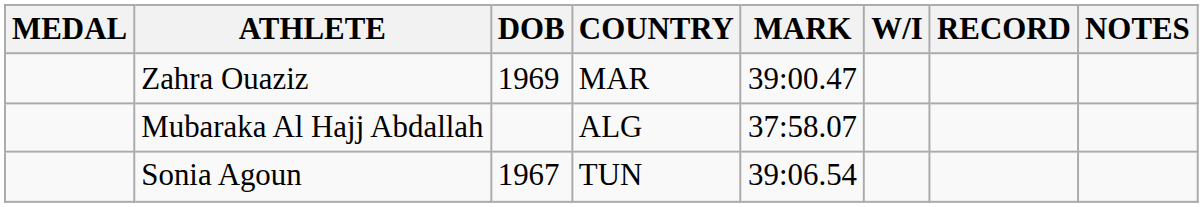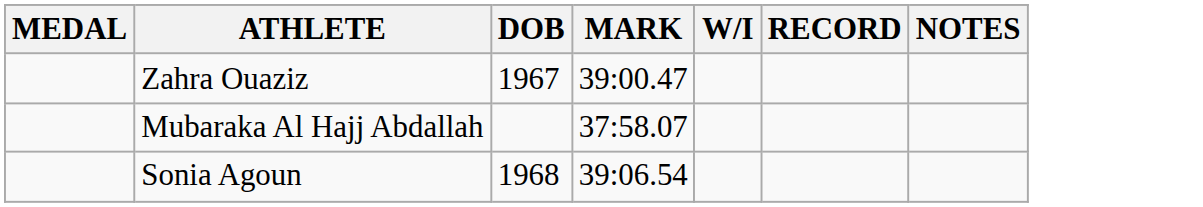 <table class="wikitable">
 <tr>
 <th>MEDAL</th>
 <th>ATHLETE</th>
 <th>DOB</th>
-<th>COUNTRY</th>
 <th>MARK</th>
 <th>W/I</th>
 <th>RECORD</th>
 <th>NOTES</th>
 </tr>
 <tr>
 <td></td>
 <td>Zahra Ouaziz</td>
-<td>1969</td>
-<td>MAR</td>
+<td>1967</td>
 <td>39:00.47</td>
 <td></td>
 <td></td>
 <td></td>
 </tr>
 <tr>
 <td></td>
 <td>Mubaraka Al Hajj Abdallah</td>
 <td></td>
-<td>ALG</td>
 <td>37:58.07</td>
 <td></td>
 <td></td>
 <td></td>
 </tr>
 <tr>
 <td></td>
 <td>Sonia Agoun</td>
-<td>1967</td>
-<td>TUN</td>
+<td>1968</td>
 <td>39:06.54</td>
 <td></td>
 <td></td>
 <td></td>
 </tr>
 </table>
